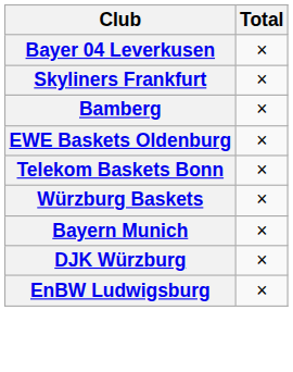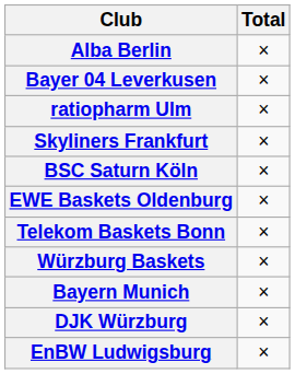 <table class="sortable wikitable plainrowheaders">
 <tr>
 <th scope="col">Club</th>
 <th scope="col">Total</th>
 </tr>
 <tr>
+<th scope="row"><a href='#'>Alba Berlin</a></th>
+<td style="text-align:center;">×</td>
+</tr>
+<tr>
 <th scope="row"><a href='#'>Bayer 04 Leverkusen</a></th>
+<td style="text-align:center;">×</td>
+</tr>
+<tr>
+<th scope="row"><a href='#'>ratiopharm Ulm</a></th>
 <td style="text-align:center;">×</td>
 </tr>
 <tr>
 <th scope="row"><a href='#'>Skyliners Frankfurt</a></th>
 <td style="text-align:center;">×</td>
 </tr>
 <tr>
-<th scope="row"><a href='#'>Bamberg</a></th>
+<th scope="row"><a href='#'>BSC Saturn Köln</a></th>
 <td style="text-align:center;">×</td>
 </tr>
 <tr>
 <th scope="row"><a href='#'>EWE Baskets Oldenburg</a></th>
 <td style="text-align:center;">×</td>
 </tr>
 <tr>
 <th scope="row"><a href='#'>Telekom Baskets Bonn</a></th>
 <td style="text-align:center;">×</td>
 </tr>
 <tr>
 <th scope="row"><a href='#'>Würzburg Baskets</a></th>
 <td style="text-align:center;">×</td>
 </tr>
 <tr>
 <th scope="row"><a href='#'>Bayern Munich</a></th>
 <td style="text-align:center;">×</td>
 </tr>
 <tr>
 <th scope="row"><a href='#'>DJK Würzburg</a></th>
 <td style="text-align:center;">×</td>
 </tr>
 <tr>
 <th scope="row"><a href='#'>EnBW Ludwigsburg</a></th>
 <td style="text-align:center;">×</td>
 </tr>
 </table>
